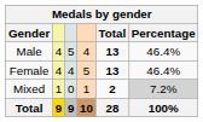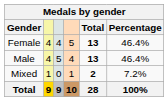 <table class=wikitable style="font-size:85%;text-align:center;float:right;clear:right;">
 <tr>
 <th colspan=6>Medals by gender</th>
 </tr>
 <tr>
 <th>Gender</th>
 <td bgcolor=#f7f6a8></td>
 <td bgcolor=#dce5e5></td>
 <td bgcolor=#ffdab9></td>
 <th>Total</th>
 <th>Percentage</th>
 </tr>
 <tr>
+<td>Female</td>
+<td bgcolor=F7F6A8>4</td>
+<td bgcolor=DCE5E5>4</td>
+<td bgcolor=FFDAB9>5</td>
+<td><strong>13</strong></td>
+<td>46.4%</td>
+</tr>
+<tr>
 <td>Male</td>
 <td bgcolor=F7F6A8>4</td>
 <td bgcolor=DCE5E5>5</td>
 <td bgcolor=FFDAB9>4</td>
-<td><strong>13</strong></td>
-<td>46.4%</td>
-</tr>
-<tr>
-<td>Female</td>
-<td bgcolor=F7F6A8>4</td>
-<td bgcolor=DCE5E5>4</td>
-<td bgcolor=FFDAB9>5</td>
 <td><strong>13</strong></td>
 <td>46.4%</td>
 </tr>
 <tr>
 <td>Mixed</td>
 <td bgcolor=F7F6A8>1</td>
 <td bgcolor=DCE5E5>0</td>
 <td bgcolor=FFDAB9>1</td>
 <td><strong>2</strong></td>
-<td style="background: lightgrey;">7.2%</td>
+<td>7.2%</td>
 </tr>
 <tr>
 <th>Total</th>
 <th style=background:gold>9</th>
 <th style=background:silver>9</th>
 <th style=background:#c96>10</th>
 <th>28</th>
 <th>100%</th>
 </tr>
 </table>
